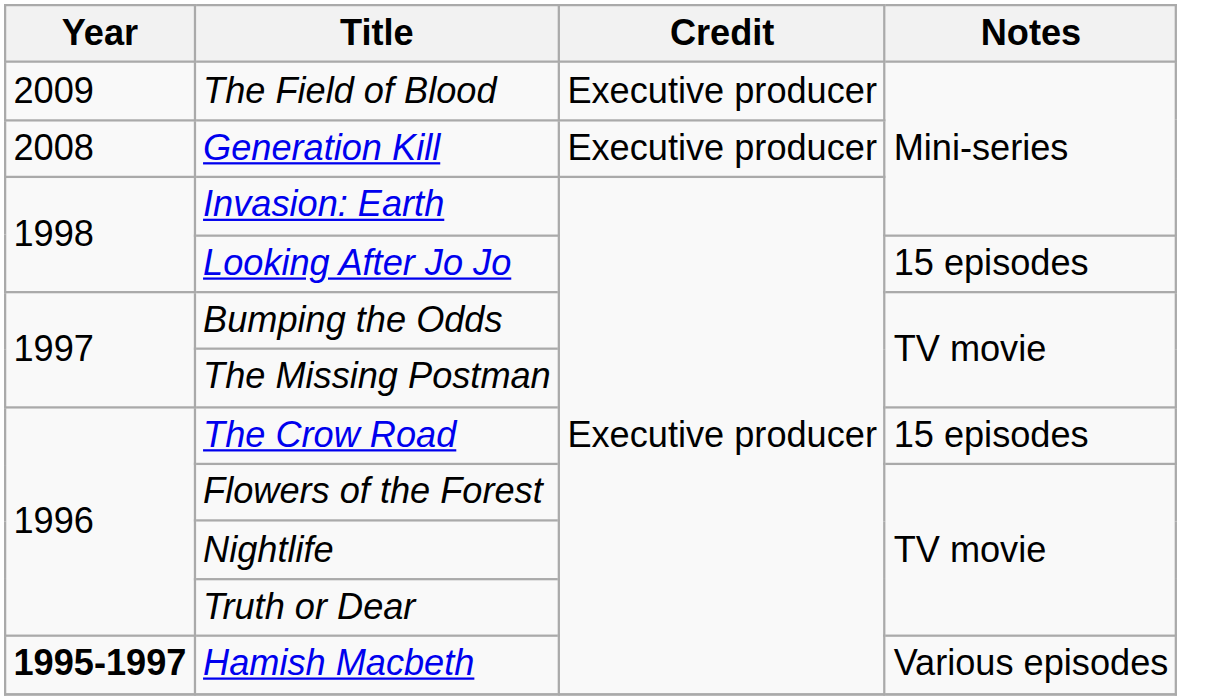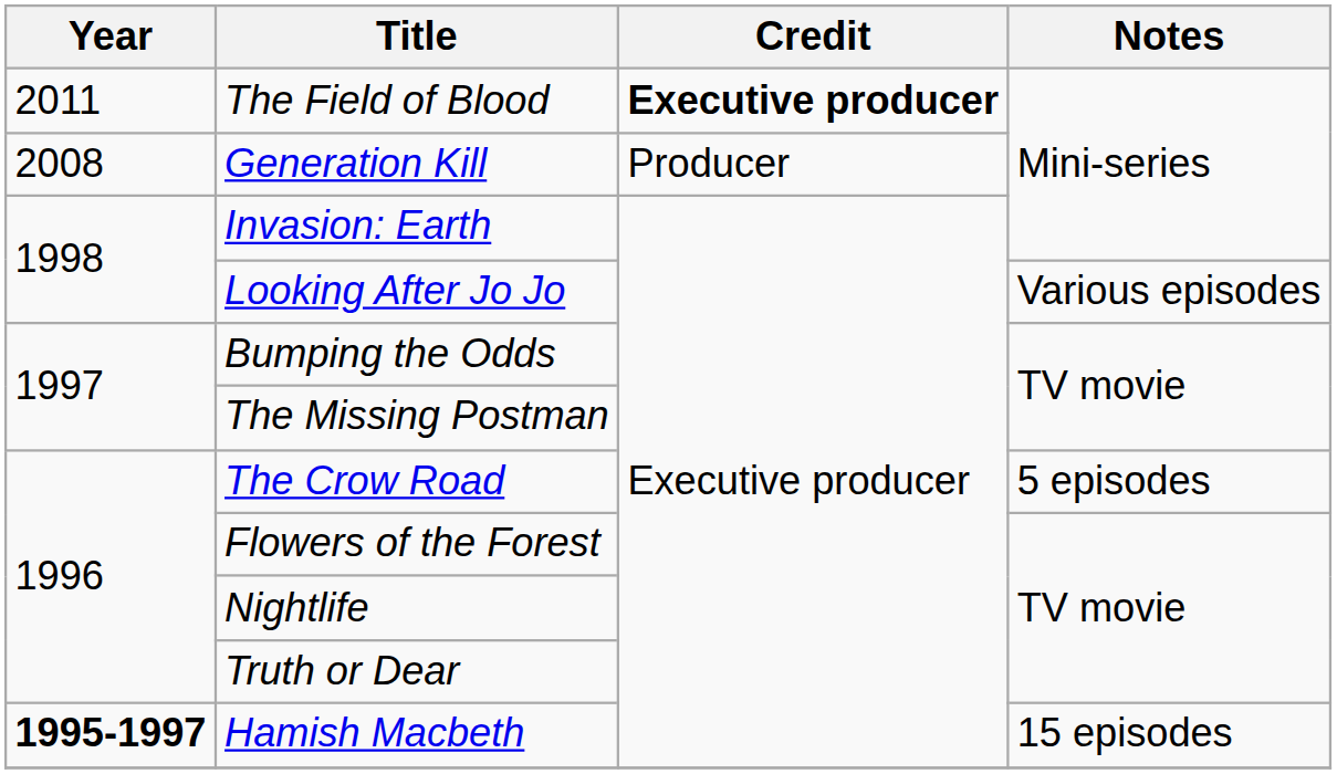 <table class="wikitable sortable">
 <tr>
 <th>Year</th>
 <th>Title</th>
 <th>Credit</th>
 <th>Notes</th>
 </tr>
 <tr>
-<td>2009</td>
+<td>2011</td>
 <td><em>The Field of Blood</em></td>
-<td>Executive producer</td>
+<td><strong>Executive producer</strong></td>
 <td rowspan="3">Mini-series</td>
 </tr>
 <tr>
 <td>2008</td>
 <td><em><a href='#'>Generation Kill</a></em></td>
-<td>Executive producer</td>
+<td>Producer</td>
 </tr>
 <tr>
 <td rowspan="2">1998</td>
 <td><em><a href='#'>Invasion: Earth</a></em></td>
 <td rowspan="9">Executive producer</td>
 </tr>
 <tr>
 <td><em><a href='#'>Looking After Jo Jo</a></em></td>
-<td>15 episodes</td>
+<td>Various episodes</td>
 </tr>
 <tr>
 <td rowspan="2">1997</td>
 <td><em>Bumping the Odds</em></td>
 <td rowspan="2">TV movie</td>
 </tr>
 <tr>
 <td><em>The Missing Postman</em></td>
 </tr>
 <tr>
 <td rowspan="4">1996</td>
 <td><em><a href='#'>The Crow Road</a></em></td>
-<td>15 episodes</td>
+<td>5 episodes</td>
 </tr>
 <tr>
 <td><em>Flowers of the Forest</em></td>
 <td rowspan="3">TV movie</td>
 </tr>
 <tr>
 <td><em>Nightlife</em></td>
 </tr>
 <tr>
 <td><em>Truth or Dear</em></td>
 </tr>
 <tr>
 <td><strong>1995-1997</strong></td>
 <td><em><a href='#'>Hamish Macbeth</a></em></td>
-<td>Various episodes</td>
+<td>15 episodes</td>
 </tr>
 <tr>
 </tr>
 </table>
